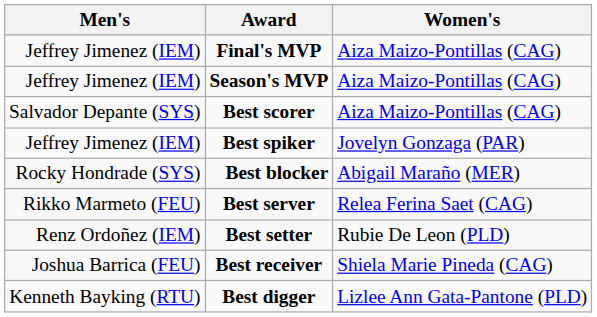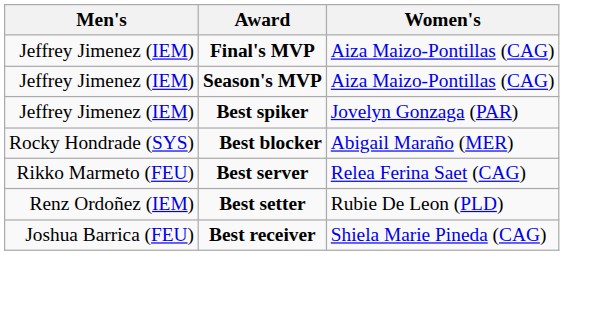 <table class="wikitable">
 <tr>
 <th>Men's</th>
 <th>Award</th>
 <th>Women's</th>
 </tr>
 <tr>
 <td style="text-align: right;">Jeffrey Jimenez (<a href='#'>IEM</a>)</td>
 <td style="text-align: center;"><strong>Final's MVP</strong></td>
 <td style="text-align: left;"><a href='#'>Aiza Maizo-Pontillas</a> (<a href='#'>CAG</a>)</td>
 </tr>
 <tr>
 <td style="text-align: right;">Jeffrey Jimenez (<a href='#'>IEM</a>)</td>
 <td style="text-align: center;"><strong>Season's MVP</strong></td>
-<td style="text-align: left;"><a href='#'>Aiza Maizo-Pontillas</a> (<a href='#'>CAG</a>)</td>
-</tr>
-<tr>
-<td style="text-align: right;">Salvador Depante (<a href='#'>SYS</a>)</td>
-<td style="text-align: center;"><strong>Best scorer</strong></td>
 <td style="text-align: left;"><a href='#'>Aiza Maizo-Pontillas</a> (<a href='#'>CAG</a>)</td>
 </tr>
 <tr>
 <td style="text-align: right;">Jeffrey Jimenez (<a href='#'>IEM</a>)</td>
 <td style="text-align: center;"><strong>Best spiker</strong></td>
 <td style="text-align: left;"><a href='#'>Jovelyn Gonzaga</a> (<a href='#'>PAR</a>)</td>
 </tr>
 <tr>
 <td style="text-align: right;">Rocky Hondrade (<a href='#'>SYS</a>)</td>
 <td style="text-align: right;"><strong>Best blocker</strong></td>
 <td style="text-align: left;"><a href='#'>Abigail Maraño</a> (<a href='#'>MER</a>)</td>
 </tr>
 <tr>
 <td style="text-align: right;">Rikko Marmeto (<a href='#'>FEU</a>)</td>
 <td style="text-align: center;"><strong>Best server</strong></td>
 <td style="text-align: left;"><a href='#'>Relea Ferina Saet</a> (<a href='#'>CAG</a>)</td>
 </tr>
 <tr>
 <td style="text-align: right;">Renz Ordoñez (<a href='#'>IEM</a>)</td>
 <td style="text-align: center;"><strong>Best setter</strong></td>
 <td style="text-align: left;">Rubie De Leon (<a href='#'>PLD</a>)</td>
 </tr>
 <tr>
 <td style="text-align: right;">Joshua Barrica (<a href='#'>FEU</a>)</td>
 <td style="text-align: center;"><strong>Best receiver</strong></td>
 <td style="text-align: left;"><a href='#'>Shiela Marie Pineda</a> (<a href='#'>CAG</a>)</td>
 </tr>
-<tr>
-<td style="text-align: right;">Kenneth Bayking (<a href='#'>RTU</a>)</td>
-<td style="text-align: center;"><strong>Best digger</strong></td>
-<td style="text-align: left;"><a href='#'>Lizlee Ann Gata-Pantone</a> (<a href='#'>PLD</a>)</td>
-</tr>
 </table>
